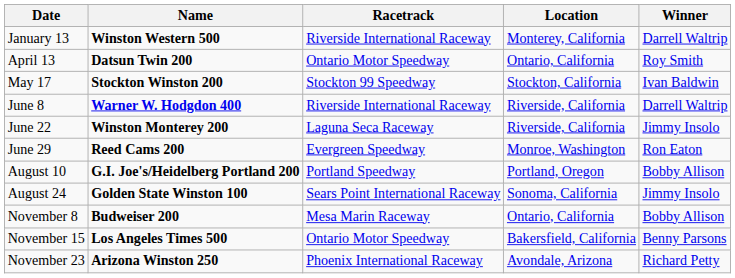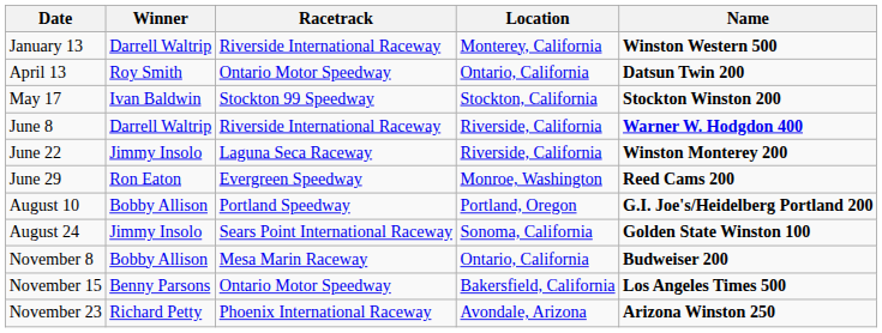 <table class="wikitable">
 <tr>
 <th>Date</th>
-<th>Name</th>
+<th>Winner</th>
 <th>Racetrack</th>
 <th>Location</th>
-<th>Winner</th>
+<th>Name</th>
 </tr>
 <tr>
 <td>January 13</td>
-<td><strong>Winston Western 500</strong></td>
+<td><a href='#'>Darrell Waltrip</a></td>
 <td><a href='#'>Riverside International Raceway</a></td>
 <td><a href='#'>Monterey, California</a></td>
-<td><a href='#'>Darrell Waltrip</a></td>
+<td><strong>Winston Western 500</strong></td>
 </tr>
 <tr>
 <td>April 13</td>
-<td><strong>Datsun Twin 200</strong></td>
+<td><a href='#'>Roy Smith</a></td>
 <td><a href='#'>Ontario Motor Speedway</a></td>
 <td><a href='#'>Ontario, California</a></td>
-<td><a href='#'>Roy Smith</a></td>
+<td><strong>Datsun Twin 200</strong></td>
 </tr>
 <tr>
 <td>May 17</td>
-<td><strong>Stockton Winston 200</strong></td>
+<td><a href='#'>Ivan Baldwin</a></td>
 <td><a href='#'>Stockton 99 Speedway</a></td>
 <td><a href='#'>Stockton, California</a></td>
-<td><a href='#'>Ivan Baldwin</a></td>
+<td><strong>Stockton Winston 200</strong></td>
 </tr>
 <tr>
 <td>June 8</td>
-<td><a href='#'><strong>Warner W. Hodgdon 400</strong></a></td>
+<td><a href='#'>Darrell Waltrip</a></td>
 <td><a href='#'>Riverside International Raceway</a></td>
 <td><a href='#'>Riverside, California</a></td>
-<td><a href='#'>Darrell Waltrip</a></td>
+<td><a href='#'><strong>Warner W. Hodgdon 400</strong></a></td>
 </tr>
 <tr>
 <td>June 22</td>
-<td><strong>Winston Monterey 200</strong></td>
+<td><a href='#'>Jimmy Insolo</a></td>
 <td><a href='#'>Laguna Seca Raceway</a></td>
 <td><a href='#'>Riverside, California</a></td>
-<td><a href='#'>Jimmy Insolo</a></td>
+<td><strong>Winston Monterey 200</strong></td>
 </tr>
 <tr>
 <td>June 29</td>
-<td><strong>Reed Cams 200</strong></td>
+<td><a href='#'>Ron Eaton</a></td>
 <td><a href='#'>Evergreen Speedway</a></td>
 <td><a href='#'>Monroe, Washington</a></td>
-<td><a href='#'>Ron Eaton</a></td>
+<td><strong>Reed Cams 200</strong></td>
 </tr>
 <tr>
 <td>August 10</td>
-<td><strong>G.I. Joe's/Heidelberg Portland 200</strong></td>
+<td><a href='#'>Bobby Allison</a></td>
 <td><a href='#'>Portland Speedway</a></td>
 <td><a href='#'>Portland, Oregon</a></td>
-<td><a href='#'>Bobby Allison</a></td>
+<td><strong>G.I. Joe's/Heidelberg Portland 200</strong></td>
 </tr>
 <tr>
 <td>August 24</td>
-<td><strong>Golden State Winston 100</strong></td>
+<td><a href='#'>Jimmy Insolo</a></td>
 <td><a href='#'>Sears Point International Raceway</a></td>
 <td><a href='#'>Sonoma, California</a></td>
-<td><a href='#'>Jimmy Insolo</a></td>
+<td><strong>Golden State Winston 100</strong></td>
 </tr>
 <tr>
 <td>November 8</td>
-<td><strong>Budweiser 200</strong></td>
+<td><a href='#'>Bobby Allison</a></td>
 <td><a href='#'>Mesa Marin Raceway</a></td>
 <td><a href='#'>Ontario, California</a></td>
-<td><a href='#'>Bobby Allison</a></td>
+<td><strong>Budweiser 200</strong></td>
 </tr>
 <tr>
 <td>November 15</td>
-<td><strong>Los Angeles Times 500</strong></td>
+<td><a href='#'>Benny Parsons</a></td>
 <td><a href='#'>Ontario Motor Speedway</a></td>
 <td><a href='#'>Bakersfield, California</a></td>
-<td><a href='#'>Benny Parsons</a></td>
+<td><strong>Los Angeles Times 500</strong></td>
 </tr>
 <tr>
 <td>November 23</td>
-<td><strong>Arizona Winston 250</strong></td>
+<td><a href='#'>Richard Petty</a></td>
 <td><a href='#'>Phoenix International Raceway</a></td>
 <td><a href='#'>Avondale, Arizona</a></td>
-<td><a href='#'>Richard Petty</a></td>
+<td><strong>Arizona Winston 250</strong></td>
 </tr>
 </table>
